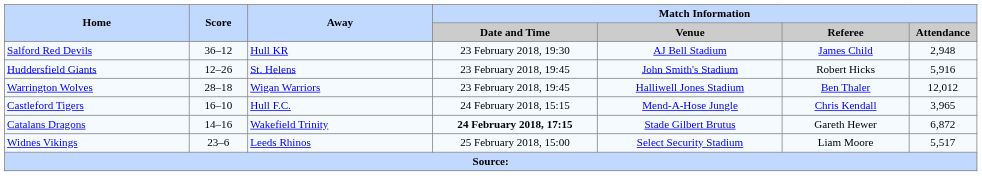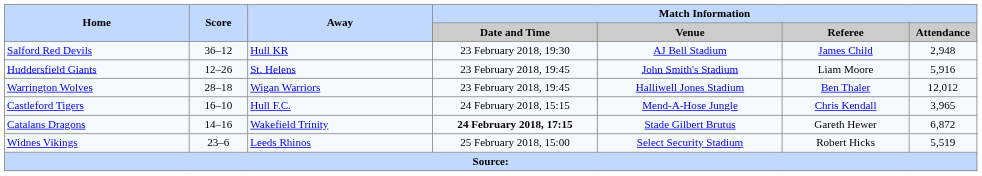 <table border=1 style="border-collapse:collapse; font-size:90%; text-align:center;" cellpadding=3 cellspacing=0 width=100%>
 <tr bgcolor=#C1D8FF>
 <th rowspan=2 width=19%>Home</th>
 <th rowspan=2 width=6%>Score</th>
 <th rowspan=2 width=19%>Away</th>
 <th colspan=4>Match Information</th>
 </tr>
 <tr bgcolor=#CCCCCC>
 <th width=17%>Date and Time</th>
 <th width=19%>Venue</th>
 <th width=13%>Referee</th>
 <th width=7%>Attendance</th>
 </tr>
 <tr bgcolor=#F5FAFF>
 <td align=left> <a href='#'>Salford Red Devils</a></td>
 <td>36–12</td>
 <td align=left> <a href='#'>Hull KR</a></td>
 <td>23 February 2018, 19:30</td>
 <td><a href='#'>AJ Bell Stadium</a></td>
 <td><a href='#'>James Child</a></td>
 <td>2,948</td>
 </tr>
 <tr bgcolor=#F5FAFF>
 <td align=left> <a href='#'>Huddersfield Giants</a></td>
 <td>12–26</td>
 <td align=left> <a href='#'>St. Helens</a></td>
 <td>23 February 2018, 19:45</td>
 <td><a href='#'>John Smith's Stadium</a></td>
-<td>Robert Hicks</td>
+<td>Liam Moore</td>
 <td>5,916</td>
 </tr>
 <tr bgcolor=#F5FAFF>
 <td align=left> <a href='#'>Warrington Wolves</a></td>
 <td>28–18</td>
 <td align=left> <a href='#'>Wigan Warriors</a></td>
 <td>23 February 2018, 19:45</td>
 <td><a href='#'>Halliwell Jones Stadium</a></td>
 <td><a href='#'>Ben Thaler</a></td>
 <td>12,012</td>
 </tr>
 <tr bgcolor=#F5FAFF>
 <td align=left> <a href='#'>Castleford Tigers</a></td>
 <td>16–10</td>
 <td align=left> <a href='#'>Hull F.C.</a></td>
 <td>24 February 2018, 15:15</td>
 <td><a href='#'>Mend-A-Hose Jungle</a></td>
 <td><a href='#'>Chris Kendall</a></td>
 <td>3,965</td>
 </tr>
 <tr bgcolor=#F5FAFF>
 <td align=left> <a href='#'>Catalans Dragons</a></td>
 <td>14–16</td>
 <td align=left> <a href='#'>Wakefield Trinity</a></td>
 <td><strong>24 February 2018, 17:15</strong></td>
 <td><a href='#'>Stade Gilbert Brutus</a></td>
 <td>Gareth Hewer</td>
 <td>6,872</td>
 </tr>
 <tr bgcolor=#F5FAFF>
 <td align=left> <a href='#'>Widnes Vikings</a></td>
 <td>23–6</td>
 <td align=left> <a href='#'>Leeds Rhinos</a></td>
 <td>25 February 2018, 15:00</td>
 <td><a href='#'>Select Security Stadium</a></td>
-<td>Liam Moore</td>
-<td>5,517</td>
+<td>Robert Hicks</td>
+<td>5,519</td>
 </tr>
 <tr style="background:#c1d8ff;">
 <th colspan=7>Source:</th>
 </tr>
 </table>
